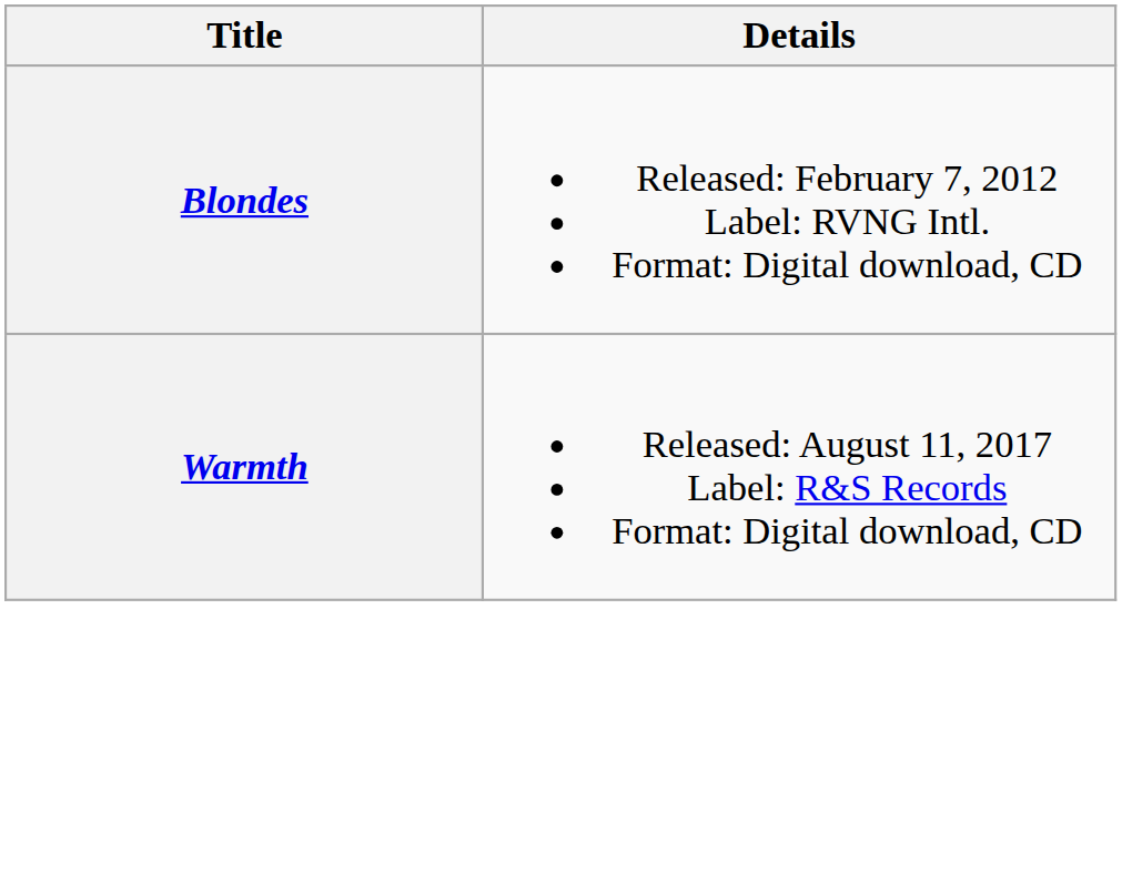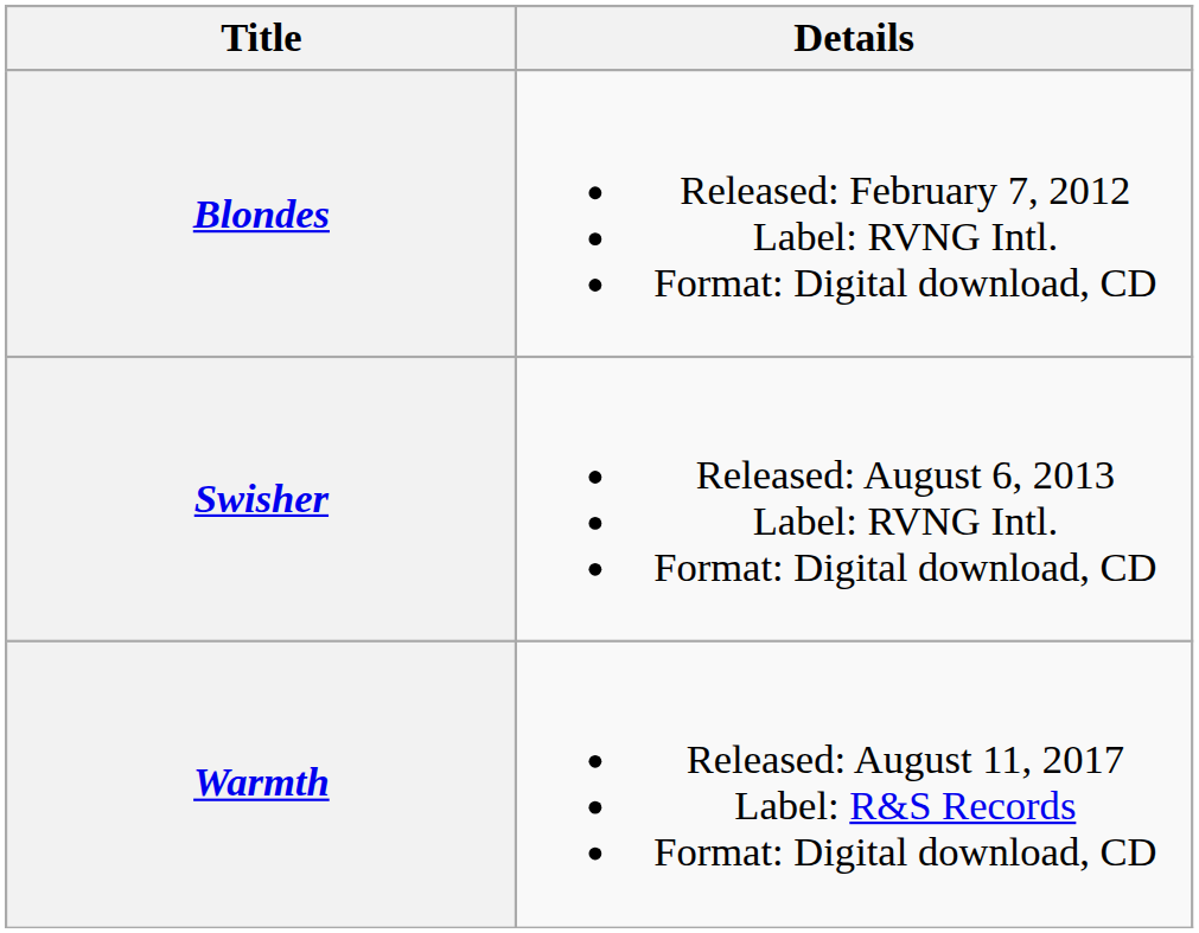 <table class="wikitable plainrowheaders" style="text-align:center;">
 <tr>
 <th scope="col" style="width:12em;">Title</th>
 <th scope="col" style="width:16em;">Details</th>
 </tr>
 <tr>
 <th scope="row"><em><a href='#'>Blondes</a></em></th>
 <td><br><ul><li>Released: February 7, 2012</li><li>Label: RVNG Intl.</li><li>Format: Digital download, CD</li></ul></td>
 </tr>
 <tr>
+<th scope="row"><em><a href='#'>Swisher</a></em></th>
+<td><br><ul><li>Released: August 6, 2013</li><li>Label: RVNG Intl.</li><li>Format: Digital download, CD</li></ul></td>
+</tr>
+<tr>
 <th scope="row"><em><a href='#'>Warmth</a></em></th>
 <td><br><ul><li>Released: August 11, 2017</li><li>Label: <a href='#'>R&S Records</a></li><li>Format: Digital download, CD</li></ul></td>
 </tr>
 </table>
